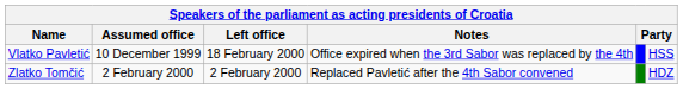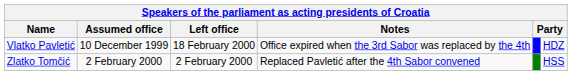 <table class="wikitable">
 <tr>
 <th colspan=6><a href='#'>Speakers of the parliament as acting presidents of Croatia</a></th>
 </tr>
 <tr>
 <th>Name</th>
 <th>Assumed office</th>
 <th>Left office</th>
 <th>Notes</th>
 <th colspan=2>Party</th>
 </tr>
 <tr>
 <td><a href='#'>Vlatko Pavletić</a></td>
 <td align=center>10 December 1999</td>
 <td align=center>18 February 2000</td>
 <td>Office expired when <a href='#'>the 3rd Sabor</a> was replaced by <a href='#'>the 4th</a></td>
 <td style="width:5px; background:blue;"></td>
-<td><a href='#'>HSS</a></td>
+<td><a href='#'>HDZ</a></td>
 </tr>
 <tr>
 <td><a href='#'>Zlatko Tomčić</a></td>
 <td align=center>2 February 2000</td>
 <td align=center>2 February 2000</td>
 <td>Replaced Pavletić after the <a href='#'>4th Sabor convened</a></td>
 <td style="width:5px; background:green;"></td>
-<td><a href='#'>HDZ</a></td>
+<td><a href='#'>HSS</a></td>
 </tr>
 </table>
